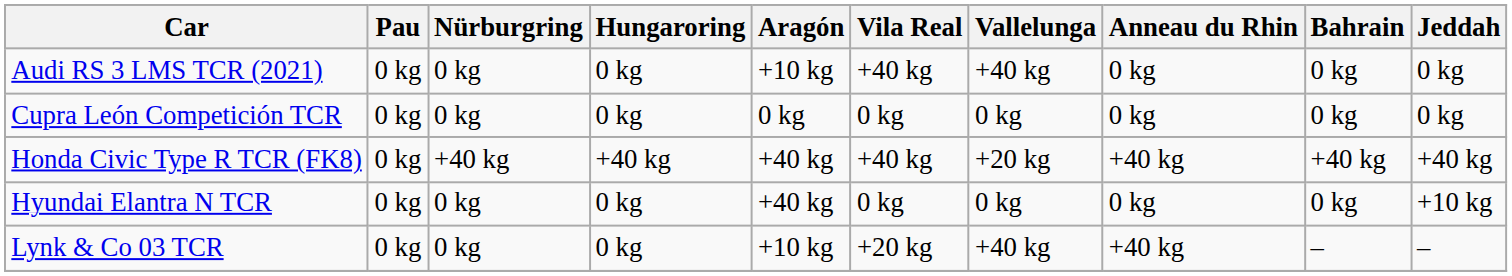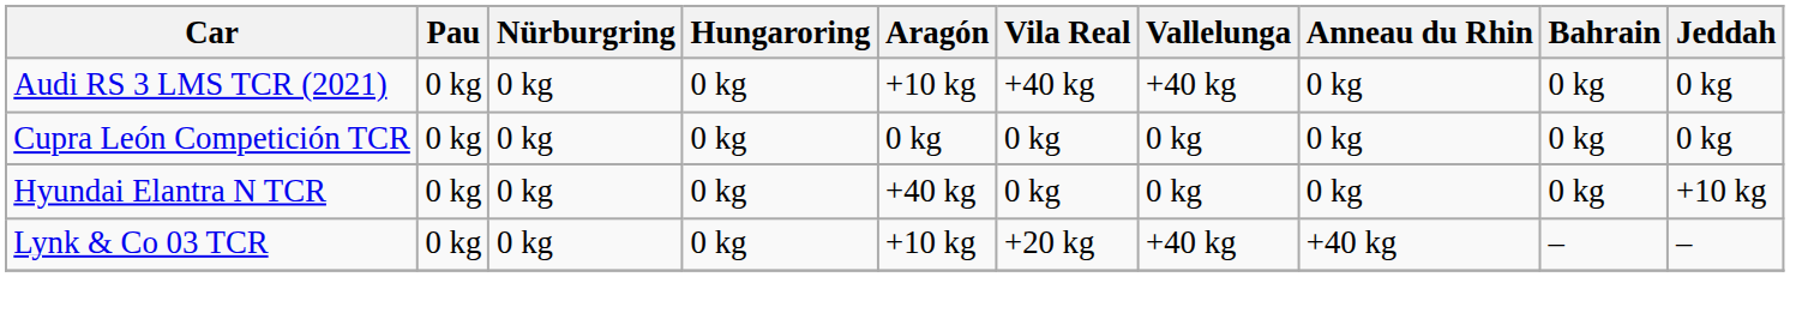 <table class="wikitable" style="font-size: 85%">
 <tr>
 <th>Car</th>
 <th>Pau</th>
 <th>Nürburgring</th>
 <th>Hungaroring</th>
 <th>Aragón</th>
 <th>Vila Real</th>
 <th>Vallelunga</th>
 <th>Anneau du Rhin</th>
 <th>Bahrain</th>
 <th>Jeddah</th>
 </tr>
 <tr>
 <td><a href='#'>Audi RS 3 LMS TCR (2021)</a></td>
 <td>0 kg</td>
 <td>0 kg</td>
 <td>0 kg</td>
 <td>+10 kg</td>
 <td>+40 kg</td>
 <td>+40 kg</td>
 <td>0 kg</td>
 <td>0 kg</td>
 <td>0 kg</td>
 </tr>
 <tr>
 <td><a href='#'>Cupra León Competición TCR</a></td>
 <td>0 kg</td>
 <td>0 kg</td>
 <td>0 kg</td>
 <td>0 kg</td>
 <td>0 kg</td>
 <td>0 kg</td>
 <td>0 kg</td>
 <td>0 kg</td>
 <td>0 kg</td>
 </tr>
 <tr>
-<td><a href='#'>Honda Civic Type R TCR (FK8)</a></td>
-<td>0 kg</td>
-<td>+40 kg</td>
-<td>+40 kg</td>
-<td>+40 kg</td>
-<td>+40 kg</td>
-<td>+20 kg</td>
-<td>+40 kg</td>
-<td>+40 kg</td>
-<td>+40 kg</td>
-</tr>
-<tr>
 <td><a href='#'>Hyundai Elantra N TCR</a></td>
 <td>0 kg</td>
 <td>0 kg</td>
 <td>0 kg</td>
 <td>+40 kg</td>
 <td>0 kg</td>
 <td>0 kg</td>
 <td>0 kg</td>
 <td>0 kg</td>
 <td>+10 kg</td>
 </tr>
 <tr>
 <td><a href='#'>Lynk & Co 03 TCR</a></td>
 <td>0 kg</td>
 <td>0 kg</td>
 <td>0 kg</td>
 <td>+10 kg</td>
 <td>+20 kg</td>
 <td>+40 kg</td>
 <td>+40 kg</td>
 <td>–</td>
 <td>–</td>
 </tr>
 <tr>
 </tr>
 </table>
